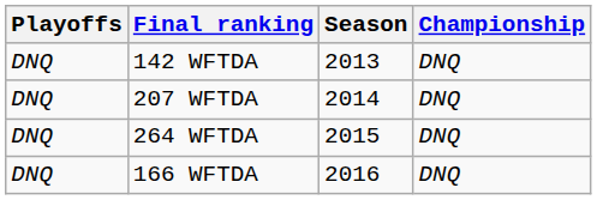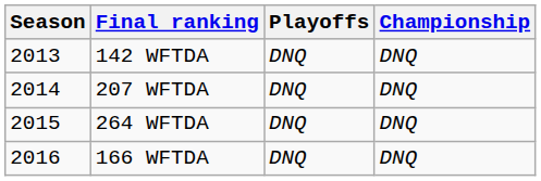 <table class="wikitable sortable">
 <tr>
+<th>Season</th>
+<th><a href='#'>Final ranking</a></th>
 <th>Playoffs</th>
-<th><a href='#'>Final ranking</a></th>
-<th>Season</th>
 <th><a href='#'>Championship</a></th>
 </tr>
 <tr>
+<td>2013</td>
+<td>142 WFTDA</td>
 <td><em>DNQ</em></td>
-<td>142 WFTDA</td>
-<td>2013</td>
 <td><em>DNQ</em></td>
 </tr>
 <tr>
+<td>2014</td>
+<td>207 WFTDA</td>
 <td><em>DNQ</em></td>
-<td>207 WFTDA</td>
-<td>2014</td>
 <td><em>DNQ</em></td>
 </tr>
 <tr>
+<td>2015</td>
+<td>264 WFTDA</td>
 <td><em>DNQ</em></td>
-<td>264 WFTDA</td>
-<td>2015</td>
 <td><em>DNQ</em></td>
 </tr>
 <tr>
+<td>2016</td>
+<td>166 WFTDA</td>
 <td><em>DNQ</em></td>
-<td>166 WFTDA</td>
-<td>2016</td>
 <td><em>DNQ</em></td>
 </tr>
 </table>
